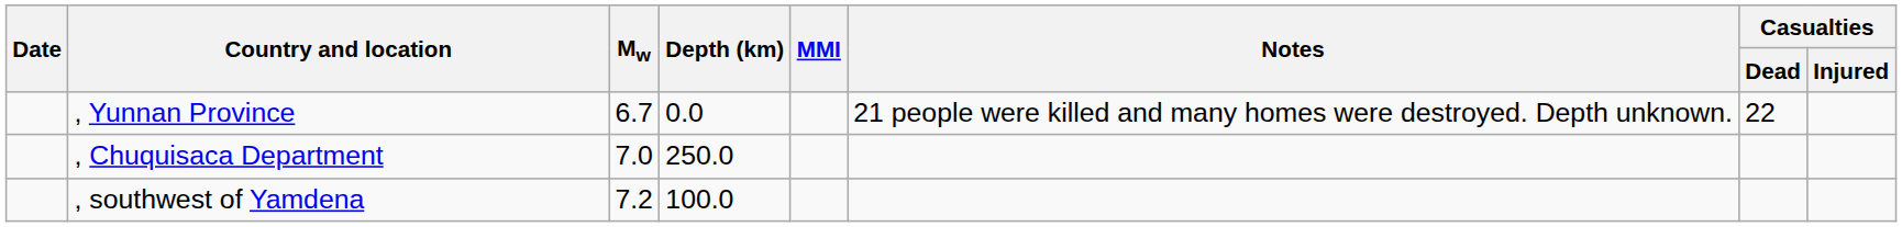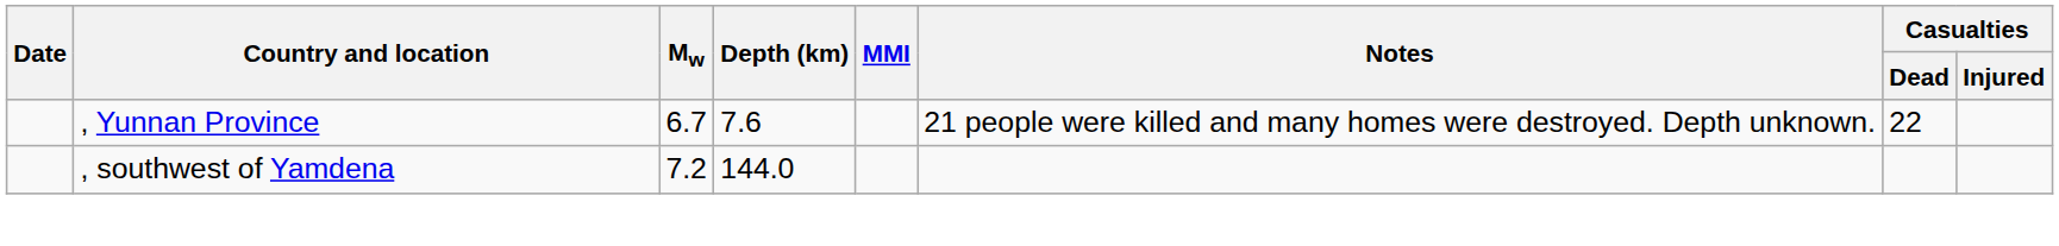 <table class="wikitable sortable sort-under" style="border:1px black; margin-left:1em;">
 <tr>
 <th rowspan="2"><small>Date</small></th>
 <th rowspan="2" style="width: 310px"><small>Country and location</small></th>
 <th rowspan="2"><small>M<sub>w</sub></small></th>
 <th rowspan="2"><small>Depth (km)</small></th>
 <th rowspan="2"><small><a href='#'>MMI</a></small></th>
 <th rowspan="2" class="unsortable"><small>Notes</small></th>
 <th colspan="2"><small>Casualties</small></th>
 </tr>
 <tr>
 <th><small>Dead</small></th>
 <th><small>Injured</small></th>
 </tr>
 <tr>
 <td></td>
 <td>, <a href='#'>Yunnan Province</a></td>
 <td>6.7</td>
-<td>0.0</td>
+<td>7.6</td>
 <td></td>
 <td>21 people were killed and many homes were destroyed. Depth unknown.</td>
 <td>22</td>
 <td></td>
 </tr>
 <tr>
 <td></td>
-<td>, <a href='#'>Chuquisaca Department</a></td>
-<td>7.0</td>
-<td>250.0</td>
-<td></td>
-<td></td>
-<td></td>
-<td></td>
-</tr>
-<tr>
-<td></td>
 <td>, southwest of <a href='#'>Yamdena</a></td>
 <td>7.2</td>
-<td>100.0</td>
+<td>144.0</td>
 <td></td>
 <td></td>
 <td></td>
 <td></td>
 </tr>
 </table>
